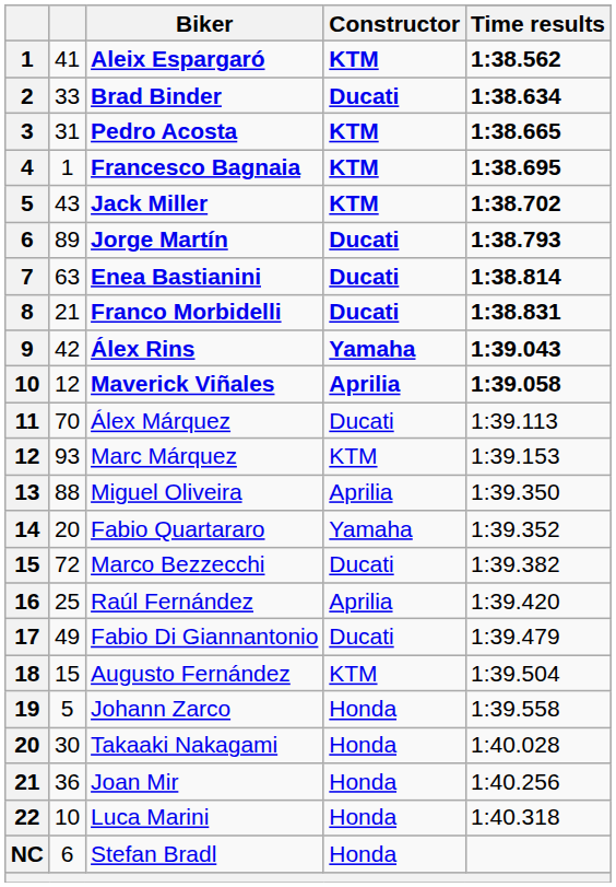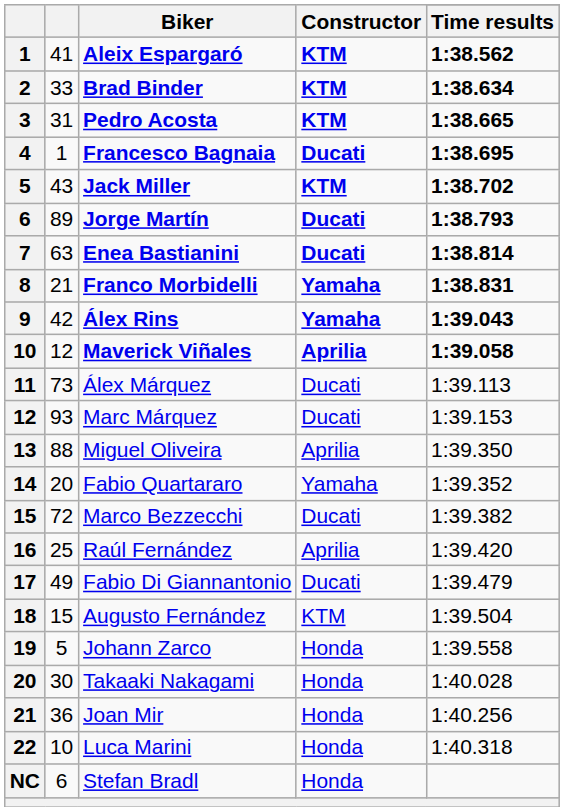 <table class="wikitable sortable" style="font-size: 85%;">
 <tr>
 <th rowspan="2"></th>
 <th rowspan="2"></th>
 <th rowspan="2">Biker</th>
 <th rowspan="2">Constructor</th>
 </tr>
 <tr>
 <th scope="col">Time results</th>
 </tr>
 <tr>
 <th scope="row">1</th>
 <td align="center">41</td>
 <td><strong> <a href='#'>Aleix Espargaró</a></strong></td>
 <td><strong><a href='#'>KTM</a></strong></td>
 <td><strong>1:38.562</strong></td>
 </tr>
 <tr>
 <th scope="row">2</th>
 <td align="center">33</td>
 <td><strong> <a href='#'>Brad Binder</a></strong></td>
-<td><strong><a href='#'>Ducati</a></strong></td>
+<td><strong><a href='#'>KTM</a></strong></td>
 <td><strong>1:38.634</strong></td>
 </tr>
 <tr>
 <th scope="row">3</th>
 <td align="center">31</td>
 <td><strong> <a href='#'>Pedro Acosta</a></strong></td>
 <td><strong><a href='#'>KTM</a></strong></td>
 <td><strong>1:38.665</strong></td>
 </tr>
 <tr>
 <th scope="row">4</th>
 <td align="center">1</td>
 <td><strong> <a href='#'>Francesco Bagnaia</a></strong></td>
-<td><strong><a href='#'>KTM</a></strong></td>
+<td><strong><a href='#'>Ducati</a></strong></td>
 <td><strong>1:38.695</strong></td>
 </tr>
 <tr>
 <th scope="row">5</th>
 <td align="center">43</td>
 <td><strong> <a href='#'>Jack Miller</a></strong></td>
 <td><strong><a href='#'>KTM</a></strong></td>
 <td><strong>1:38.702</strong></td>
 </tr>
 <tr>
 <th scope="row">6</th>
 <td align="center">89</td>
 <td><strong> <a href='#'>Jorge Martín</a></strong></td>
 <td><strong><a href='#'>Ducati</a></strong></td>
 <td><strong>1:38.793</strong></td>
 </tr>
 <tr>
 <th scope="row">7</th>
 <td align="center">63</td>
 <td><strong> <a href='#'>Enea Bastianini</a></strong></td>
 <td><strong><a href='#'>Ducati</a></strong></td>
 <td><strong>1:38.814</strong></td>
 </tr>
 <tr>
 <th scope="row">8</th>
 <td align="center">21</td>
 <td><strong> <a href='#'>Franco Morbidelli</a></strong></td>
-<td><strong><a href='#'>Ducati</a></strong></td>
+<td><strong><a href='#'>Yamaha</a></strong></td>
 <td><strong>1:38.831</strong></td>
 </tr>
 <tr>
 <th scope="row">9</th>
 <td align="center">42</td>
 <td><strong> <a href='#'>Álex Rins</a></strong></td>
 <td><strong><a href='#'>Yamaha</a></strong></td>
 <td><strong>1:39.043</strong></td>
 </tr>
 <tr>
 <th scope="row">10</th>
 <td align="center">12</td>
 <td><strong> <a href='#'>Maverick Viñales</a></strong></td>
 <td><strong><a href='#'>Aprilia</a></strong></td>
 <td><strong>1:39.058</strong></td>
 </tr>
 <tr>
 <th scope="row">11</th>
-<td align="center">70</td>
+<td align="center">73</td>
 <td> <a href='#'>Álex Márquez</a></td>
 <td><a href='#'>Ducati</a></td>
 <td>1:39.113</td>
 </tr>
 <tr>
 <th scope="row">12</th>
 <td align="center">93</td>
 <td> <a href='#'>Marc Márquez</a></td>
-<td><a href='#'>KTM</a></td>
+<td><a href='#'>Ducati</a></td>
 <td>1:39.153</td>
 </tr>
 <tr>
 <th scope="row">13</th>
 <td align="center">88</td>
 <td> <a href='#'>Miguel Oliveira</a></td>
 <td><a href='#'>Aprilia</a></td>
 <td>1:39.350</td>
 </tr>
 <tr>
 <th scope="row">14</th>
 <td align="center">20</td>
 <td> <a href='#'>Fabio Quartararo</a></td>
 <td><a href='#'>Yamaha</a></td>
 <td>1:39.352</td>
 </tr>
 <tr>
 <th scope="row">15</th>
 <td align="center">72</td>
 <td> <a href='#'>Marco Bezzecchi</a></td>
 <td><a href='#'>Ducati</a></td>
 <td>1:39.382</td>
 </tr>
 <tr>
 <th scope="row">16</th>
 <td align="center">25</td>
 <td> <a href='#'>Raúl Fernández</a></td>
 <td><a href='#'>Aprilia</a></td>
 <td>1:39.420</td>
 </tr>
 <tr>
 <th scope="row">17</th>
 <td align="center">49</td>
 <td> <a href='#'>Fabio Di Giannantonio</a></td>
 <td><a href='#'>Ducati</a></td>
 <td>1:39.479</td>
 </tr>
 <tr>
 <th scope="row">18</th>
 <td align="center">15</td>
 <td> <a href='#'>Augusto Fernández</a></td>
 <td><a href='#'>KTM</a></td>
 <td>1:39.504</td>
 </tr>
 <tr>
 <th scope="row">19</th>
 <td align="center">5</td>
 <td> <a href='#'>Johann Zarco</a></td>
 <td><a href='#'>Honda</a></td>
 <td>1:39.558</td>
 </tr>
 <tr>
 <th scope="row">20</th>
 <td align="center">30</td>
 <td> <a href='#'>Takaaki Nakagami</a></td>
 <td><a href='#'>Honda</a></td>
 <td>1:40.028</td>
 </tr>
 <tr>
 <th scope="row">21</th>
 <td align="center">36</td>
 <td> <a href='#'>Joan Mir</a></td>
 <td><a href='#'>Honda</a></td>
 <td>1:40.256</td>
 </tr>
 <tr>
 <th scope="row">22</th>
 <td align="center">10</td>
 <td> <a href='#'>Luca Marini</a></td>
 <td><a href='#'>Honda</a></td>
 <td>1:40.318</td>
 </tr>
 <tr>
 <th scope="row">NC</th>
 <td align="center">6</td>
 <td> <a href='#'>Stefan Bradl</a></td>
 <td><a href='#'>Honda</a></td>
 <td></td>
 </tr>
 <tr>
 <th colspan="7"></th>
 </tr>
 </table>
